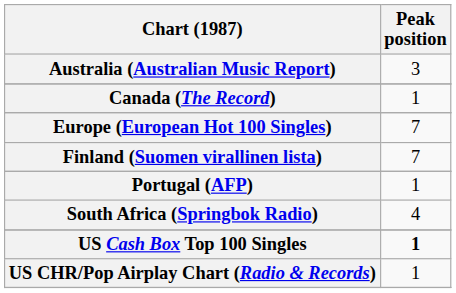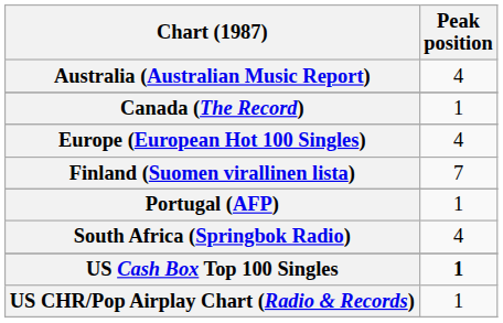 <table class="wikitable sortable plainrowheaders" style="text-align:center">
 <tr>
 <th scope="col">Chart (1987)</th>
 <th scope="col">Peak<br>position</th>
 </tr>
 <tr>
 <th scope="row">Australia (<a href='#'>Australian Music Report</a>)</th>
-<td>3</td>
+<td>4</td>
 </tr>
 <tr>
 </tr>
 <tr>
 </tr>
 <tr>
 <th scope="row">Canada (<a href='#'><em>The Record</em></a>)</th>
 <td>1</td>
 </tr>
 <tr>
 </tr>
 <tr>
 </tr>
 <tr>
 <th scope="row">Europe (<a href='#'>European Hot 100 Singles</a>)</th>
-<td>7</td>
+<td>4</td>
 </tr>
 <tr>
 <th scope="row">Finland (<a href='#'>Suomen virallinen lista</a>)</th>
 <td>7</td>
 </tr>
 <tr>
 </tr>
 <tr>
 </tr>
 <tr>
 </tr>
 <tr>
 </tr>
 <tr>
 </tr>
 <tr>
 </tr>
 <tr>
 <th scope="row">Portugal (<a href='#'>AFP</a>)</th>
 <td>1</td>
 </tr>
 <tr>
 <th scope="row">South Africa (<a href='#'>Springbok Radio</a>)</th>
 <td>4</td>
 </tr>
 <tr>
 </tr>
 <tr>
 </tr>
 <tr>
 </tr>
 <tr>
 </tr>
 <tr>
 </tr>
 <tr>
 </tr>
 <tr>
 <th scope="row">US <em><a href='#'>Cash Box</a></em> Top 100 Singles</th>
 <td><strong>1</strong></td>
 </tr>
 <tr>
 <th scope="row">US CHR/Pop Airplay Chart (<em><a href='#'>Radio & Records</a></em>)</th>
 <td>1</td>
 </tr>
 <tr>
 </tr>
 </table>
